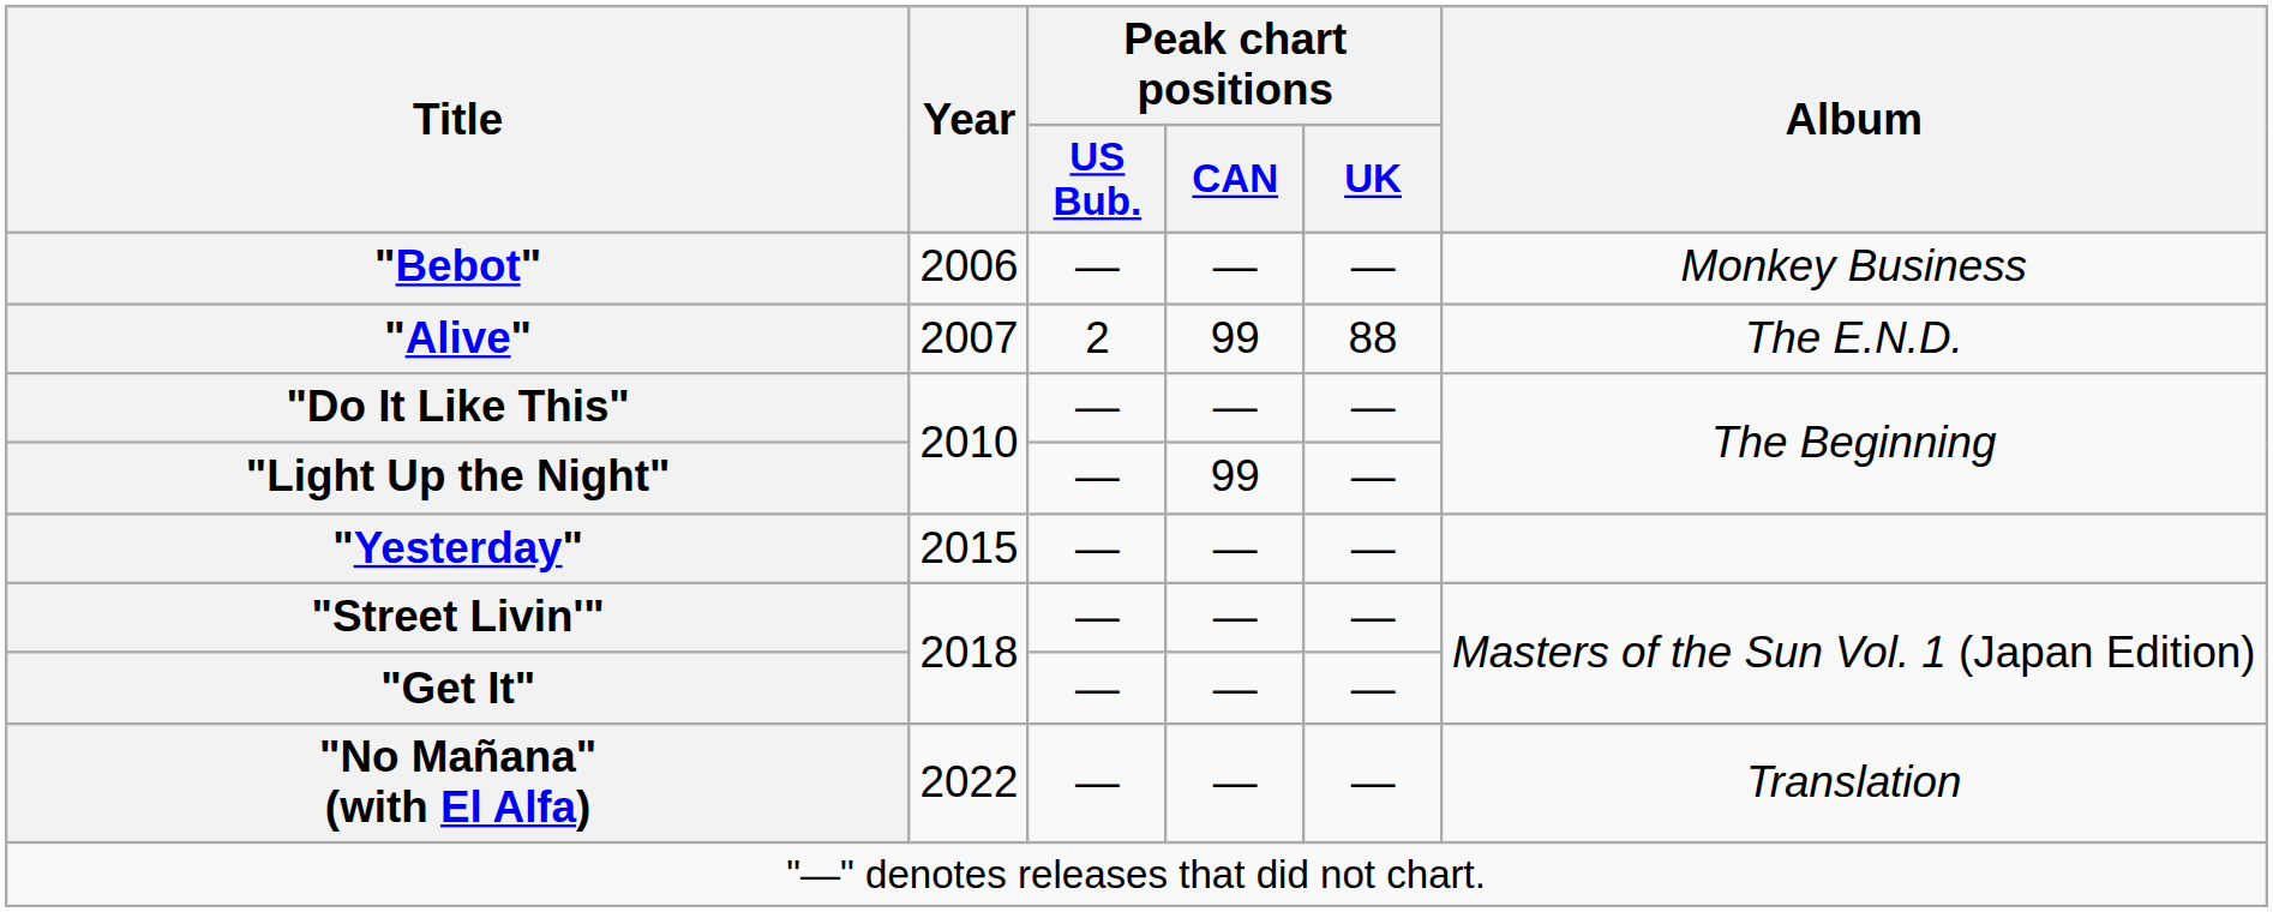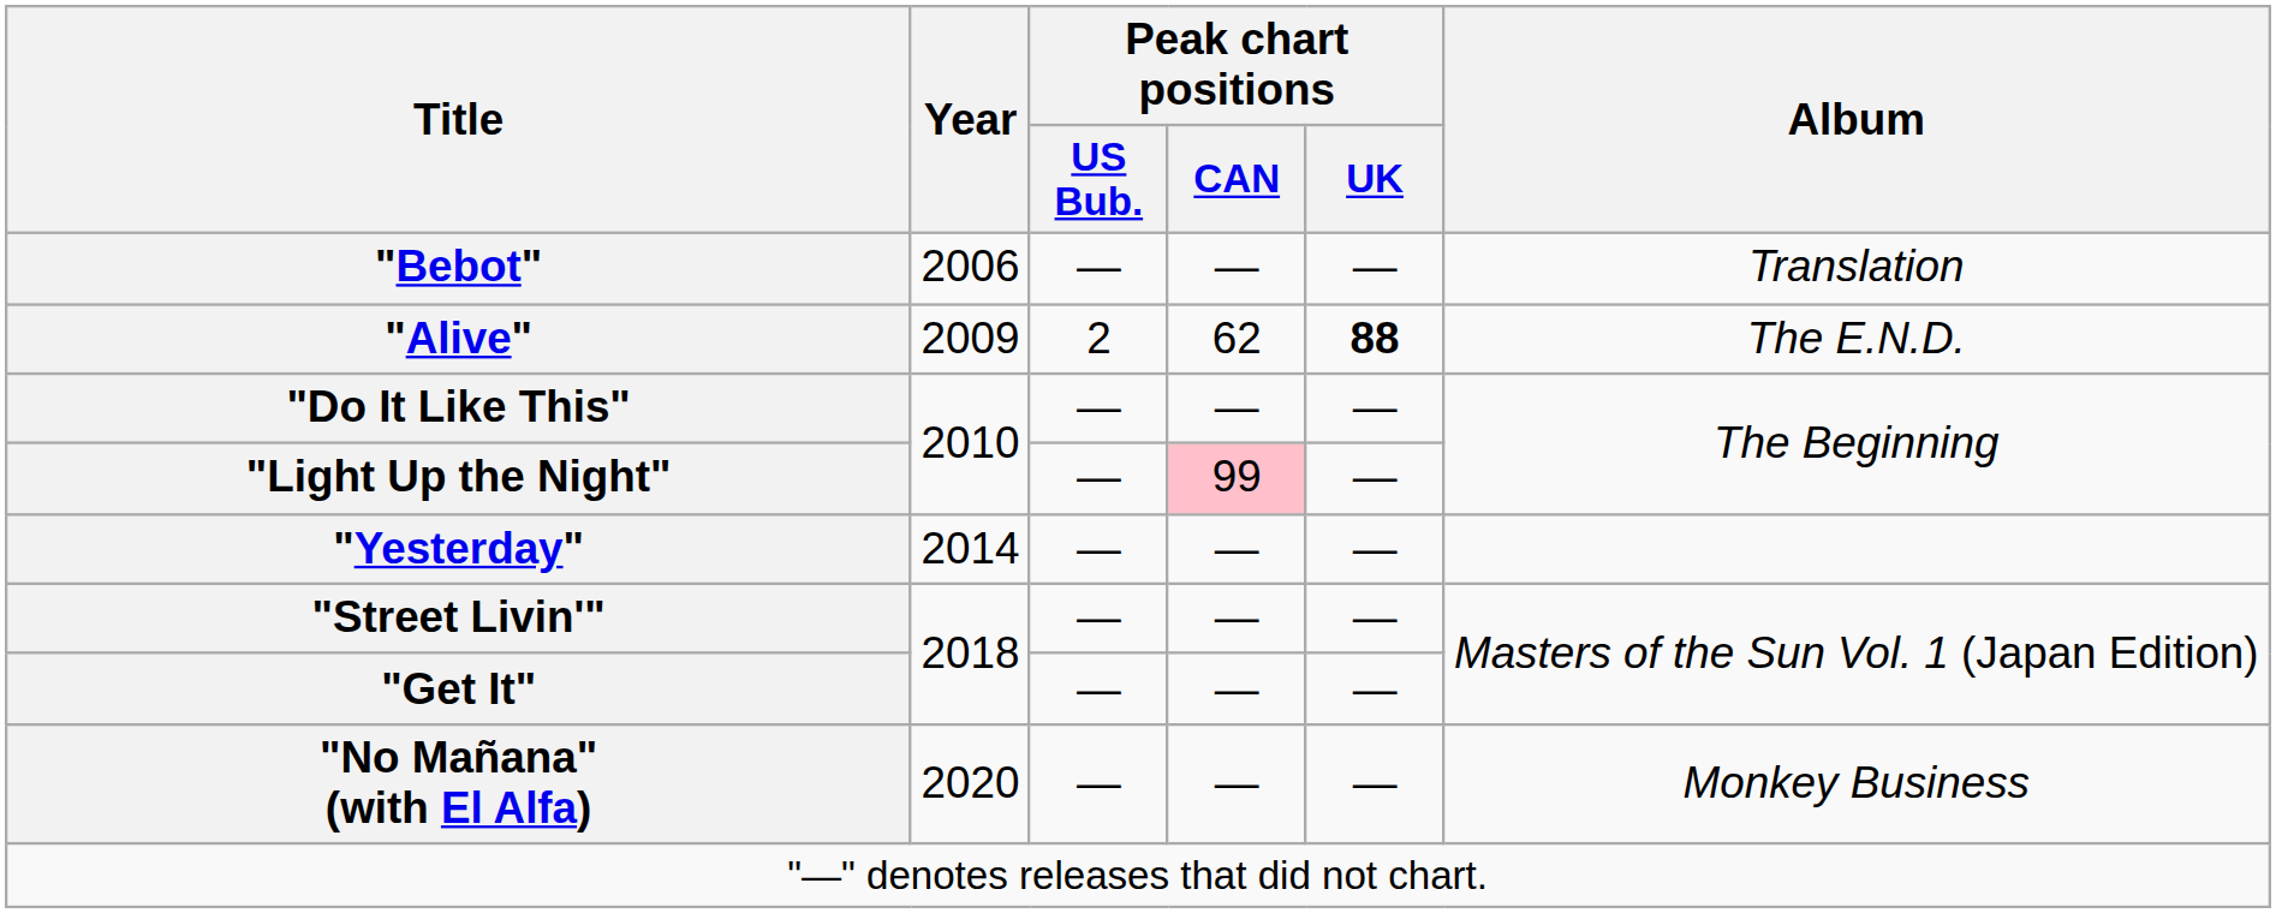 <table class="wikitable plainrowheaders" style="text-align:center;">
 <tr>
 <th scope="col" rowspan="2" style="width:20em;">Title</th>
 <th scope="col" rowspan="2">Year</th>
 <th scope="col" colspan="3">Peak chart positions</th>
 <th scope="col" rowspan="2">Album</th>
 </tr>
 <tr>
 <th scope="col" style="width:3em;font-size:90%;"><a href='#'>US<br>Bub.</a><br></th>
 <th scope="col" style="width:3em;font-size:90%;"><a href='#'>CAN</a><br></th>
 <th scope="col" style="width:3em;font-size:90%;"><a href='#'>UK</a><br></th>
 </tr>
 <tr>
 <th scope="row">"<a href='#'>Bebot</a>"</th>
 <td>2006</td>
 <td>—</td>
 <td>—</td>
 <td>—</td>
-<td><em>Monkey Business</em></td>
+<td><em>Translation</em></td>
 </tr>
 <tr>
 <th scope="row">"<a href='#'>Alive</a>"</th>
-<td>2007</td>
+<td>2009</td>
 <td>2</td>
-<td>99</td>
-<td>88</td>
+<td>62</td>
+<td><strong>88</strong></td>
 <td><em>The E.N.D.</em></td>
 </tr>
 <tr>
 <th scope="row">"Do It Like This"</th>
 <td rowspan="2">2010</td>
 <td>—</td>
 <td>—</td>
 <td>—</td>
 <td rowspan="2"><em>The Beginning</em></td>
 </tr>
 <tr>
 <th scope="row">"Light Up the Night"</th>
 <td>—</td>
-<td>99</td>
+<td style="background: pink;">99</td>
 <td>—</td>
 </tr>
 <tr>
 <th scope="row">"<a href='#'>Yesterday</a>"</th>
-<td>2015</td>
+<td>2014</td>
 <td>—</td>
 <td>—</td>
 <td>—</td>
 <td></td>
 </tr>
 <tr>
 <th scope="row">"Street Livin'"</th>
 <td rowspan="2">2018</td>
 <td>—</td>
 <td>—</td>
 <td>—</td>
 <td rowspan="2"><em>Masters of the Sun Vol. 1</em> (Japan Edition)</td>
 </tr>
 <tr>
 <th scope="row">"Get It"</th>
 <td>—</td>
 <td>—</td>
 <td>—</td>
 </tr>
 <tr>
 <th scope="row">"No Mañana"<br><span>(with <a href='#'>El Alfa</a>)</span></th>
-<td>2022</td>
+<td>2020</td>
 <td>—</td>
 <td>—</td>
 <td>—</td>
-<td><em>Translation</em></td>
+<td><em>Monkey Business</em></td>
 </tr>
 <tr>
 <td colspan="8" style="font-size:90%">"—" denotes releases that did not chart.</td>
 </tr>
 </table>
